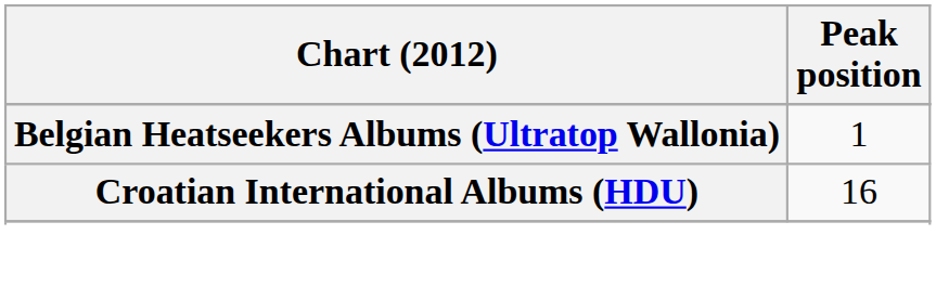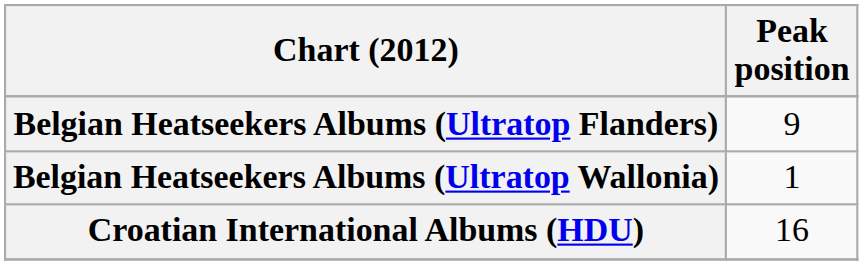 <table class="wikitable sortable plainrowheaders" style="text-align:center">
 <tr>
 <th scope="col">Chart (2012)</th>
 <th scope="col">Peak<br>position</th>
 </tr>
 <tr>
+</tr>
+<tr>
+<th scope="row">Belgian Heatseekers Albums (<a href='#'>Ultratop</a> Flanders)</th>
+<td>9</td>
 </tr>
 <tr>
 <th scope="row">Belgian Heatseekers Albums (<a href='#'>Ultratop</a> Wallonia)</th>
 <td>1</td>
 </tr>
 <tr>
 <th scope="row">Croatian International Albums (<a href='#'>HDU</a>)</th>
 <td>16</td>
 </tr>
 <tr>
 </tr>
 <tr>
 </tr>
 <tr>
 </tr>
 <tr>
 </tr>
 <tr>
 </tr>
 <tr>
 </tr>
 <tr>
 </tr>
 <tr>
 </tr>
 <tr>
 </tr>
 <tr>
 </tr>
 </table>
